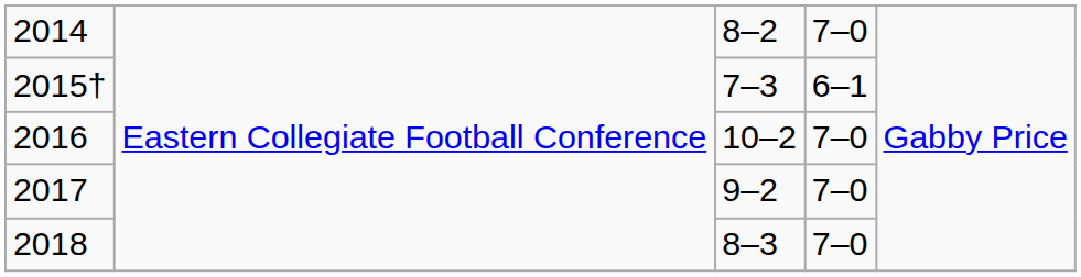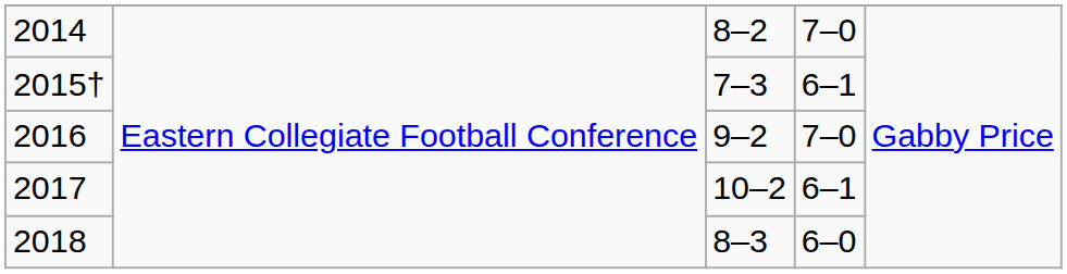 <table class="wikitable">
 <tr>
 </tr>
 <tr>
 <td>2014</td>
 <td rowspan=5><a href='#'>Eastern Collegiate Football Conference</a></td>
 <td>8–2</td>
 <td>7–0</td>
 <td rowspan=5><a href='#'>Gabby Price</a></td>
 </tr>
 <tr>
 <td>2015†</td>
 <td>7–3</td>
 <td>6–1</td>
 </tr>
 <tr>
 <td>2016</td>
-<td>10–2</td>
+<td>9–2</td>
 <td>7–0</td>
 </tr>
 <tr>
 <td>2017</td>
-<td>9–2</td>
-<td>7–0</td>
+<td>10–2</td>
+<td>6–1</td>
 </tr>
 <tr>
 <td>2018</td>
 <td>8–3</td>
-<td>7–0</td>
+<td>6–0</td>
 </tr>
 </table>
